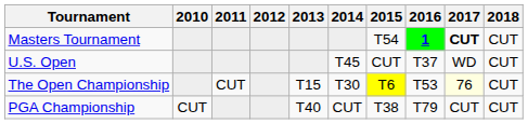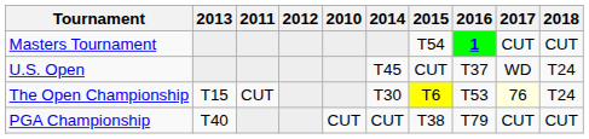 <table class="wikitable" style="font-size:95%;text-align:center;">
 <tr>
 <th>Tournament</th>
-<th>2010</th>
+<th>2013</th>
 <th>2011</th>
 <th>2012</th>
-<th>2013</th>
+<th>2010</th>
 <th>2014</th>
 <th>2015</th>
 <th>2016</th>
 <th>2017</th>
 <th>2018</th>
 </tr>
 <tr>
 <td align=left><a href='#'>Masters Tournament</a></td>
 <td style="background:#eeeeee;"></td>
 <td style="background:#eeeeee;"></td>
 <td style="background:#eeeeee;"></td>
 <td style="background:#eeeeee;"></td>
 <td style="background:#eeeeee;"></td>
 <td>T54</td>
 <td style="background:lime;"><a href='#'><strong>1</strong></a></td>
-<td><strong>CUT</strong></td>
+<td>CUT</td>
 <td>CUT</td>
 </tr>
 <tr>
 <td align=left><a href='#'>U.S. Open</a></td>
 <td style="background:#eeeeee;"></td>
 <td style="background:#eeeeee;"></td>
 <td style="background:#eeeeee;"></td>
 <td style="background:#eeeeee;"></td>
 <td>T45</td>
 <td>CUT</td>
 <td>T37</td>
 <td>WD</td>
-<td>CUT</td>
+<td>T24</td>
 </tr>
 <tr>
 <td align=left><a href='#'>The Open Championship</a></td>
-<td style="background:#eeeeee;"></td>
+<td>T15</td>
 <td>CUT</td>
 <td style="background:#eeeeee;"></td>
-<td>T15</td>
+<td style="background:#eeeeee;"></td>
 <td>T30</td>
 <td style="background:yellow;">T6</td>
 <td>T53</td>
 <td style="background: lightyellow;">76</td>
-<td>CUT</td>
+<td>T24</td>
 </tr>
 <tr>
 <td align=left><a href='#'>PGA Championship</a></td>
-<td>CUT</td>
+<td>T40</td>
 <td style="background:#eeeeee;"></td>
 <td style="background:#eeeeee;"></td>
-<td>T40</td>
+<td>CUT</td>
 <td>CUT</td>
 <td>T38</td>
 <td>T79</td>
 <td>CUT</td>
 <td>CUT</td>
 </tr>
 </table>
